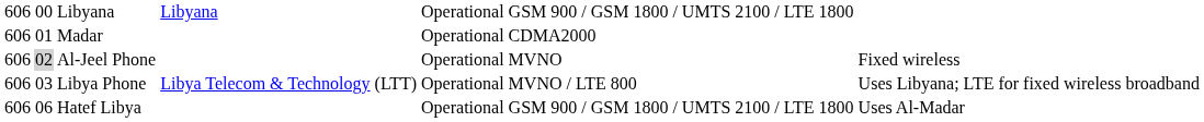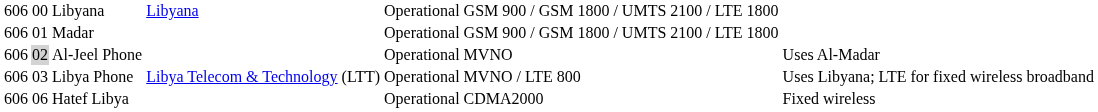 <table>
 <tr>
 <td>606</td>
 <td>00</td>
 <td>Libyana</td>
 <td><a href='#'>Libyana</a></td>
 <td>Operational</td>
 <td>GSM 900 / GSM 1800 / UMTS 2100 / LTE 1800</td>
 <td></td>
 </tr>
 <tr>
 <td>606</td>
 <td>01</td>
 <td>Madar</td>
 <td></td>
 <td>Operational</td>
-<td>CDMA2000</td>
+<td>GSM 900 / GSM 1800 / UMTS 2100 / LTE 1800</td>
 <td></td>
 </tr>
 <tr>
 <td>606</td>
 <td style="background: lightgrey;">02</td>
 <td>Al-Jeel Phone</td>
 <td></td>
 <td>Operational</td>
 <td>MVNO</td>
-<td>Fixed wireless</td>
+<td>Uses Al-Madar</td>
 </tr>
 <tr>
 <td>606</td>
 <td>03</td>
 <td>Libya Phone</td>
 <td><a href='#'>Libya Telecom & Technology</a> (LTT)</td>
 <td>Operational</td>
 <td>MVNO / LTE 800</td>
 <td>Uses Libyana; LTE for fixed wireless broadband</td>
 </tr>
 <tr>
 <td>606</td>
 <td>06</td>
 <td>Hatef Libya</td>
 <td></td>
 <td>Operational</td>
-<td>GSM 900 / GSM 1800 / UMTS 2100 / LTE 1800</td>
-<td>Uses Al-Madar</td>
+<td>CDMA2000</td>
+<td>Fixed wireless</td>
 </tr>
 </table>
